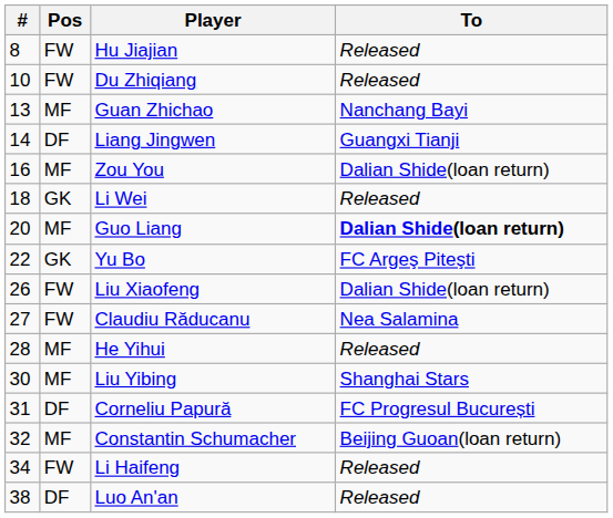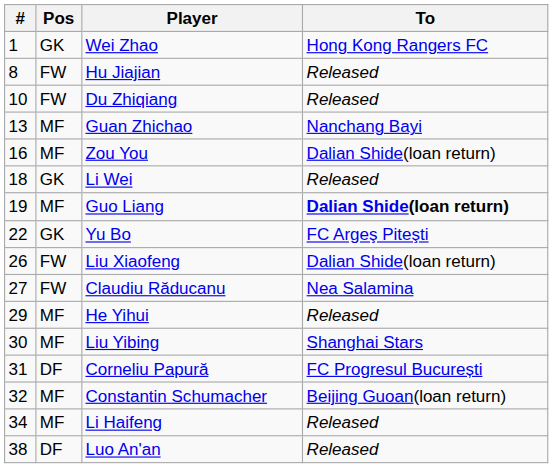 <table width=55% class="wikitable" style="text-align:center; font-size:95%; text-align:left">
 <tr>
 <th><strong>#</strong></th>
 <th><strong>Pos</strong></th>
 <th><strong>Player</strong></th>
 <th><strong>To</strong></th>
+</tr>
+<tr --->
+<td>1</td>
+<td>GK</td>
+<td> <a href='#'>Wei Zhao</a></td>
+<td> <a href='#'>Hong Kong Rangers FC</a></td>
 </tr>
 <tr --->
 <td>8</td>
 <td>FW</td>
 <td> <a href='#'>Hu Jiajian</a></td>
 <td><em>Released</em></td>
 </tr>
 <tr --->
 <td>10</td>
 <td>FW</td>
 <td> <a href='#'>Du Zhiqiang</a></td>
 <td><em>Released</em></td>
 </tr>
 <tr --->
 <td>13</td>
 <td>MF</td>
 <td> <a href='#'>Guan Zhichao</a></td>
 <td> <a href='#'>Nanchang Bayi</a></td>
 </tr>
 <tr --->
-<td>14</td>
-<td>DF</td>
-<td> <a href='#'>Liang Jingwen</a></td>
-<td> <a href='#'>Guangxi Tianji</a></td>
-</tr>
-<tr --->
 <td>16</td>
 <td>MF</td>
 <td> <a href='#'>Zou You</a></td>
 <td> <a href='#'>Dalian Shide</a>(loan return)</td>
 </tr>
 <tr --->
 <td>18</td>
 <td>GK</td>
 <td> <a href='#'>Li Wei</a></td>
 <td><em>Released</em></td>
 </tr>
 <tr --->
-<td>20</td>
+<td>19</td>
 <td>MF</td>
 <td> <a href='#'>Guo Liang</a></td>
 <td><strong> <a href='#'>Dalian Shide</a>(loan return)</strong></td>
 </tr>
 <tr --->
 <td>22</td>
 <td>GK</td>
 <td> <a href='#'>Yu Bo</a></td>
 <td> <a href='#'>FC Argeş Piteşti</a></td>
 </tr>
 <tr --->
 <td>26</td>
 <td>FW</td>
 <td> <a href='#'>Liu Xiaofeng</a></td>
 <td> <a href='#'>Dalian Shide</a>(loan return)</td>
 </tr>
 <tr --->
 <td>27</td>
 <td>FW</td>
 <td> <a href='#'>Claudiu Răducanu</a></td>
 <td> <a href='#'>Nea Salamina</a></td>
 </tr>
 <tr --->
-<td>28</td>
+<td>29</td>
 <td>MF</td>
 <td> <a href='#'>He Yihui</a></td>
 <td><em>Released</em></td>
 </tr>
 <tr --->
 <td>30</td>
 <td>MF</td>
 <td> <a href='#'>Liu Yibing</a></td>
 <td> <a href='#'>Shanghai Stars</a></td>
 </tr>
 <tr --->
 <td>31</td>
 <td>DF</td>
 <td> <a href='#'>Corneliu Papură</a></td>
 <td> <a href='#'>FC Progresul București</a></td>
 </tr>
 <tr --->
 <td>32</td>
 <td>MF</td>
 <td> <a href='#'>Constantin Schumacher</a></td>
 <td> <a href='#'>Beijing Guoan</a>(loan return)</td>
 </tr>
 <tr --->
 <td>34</td>
-<td>FW</td>
+<td>MF</td>
 <td> <a href='#'>Li Haifeng</a></td>
 <td><em>Released</em></td>
 </tr>
 <tr --->
 <td>38</td>
 <td>DF</td>
 <td> <a href='#'>Luo An'an</a></td>
 <td><em>Released</em></td>
 </tr>
 </table>
